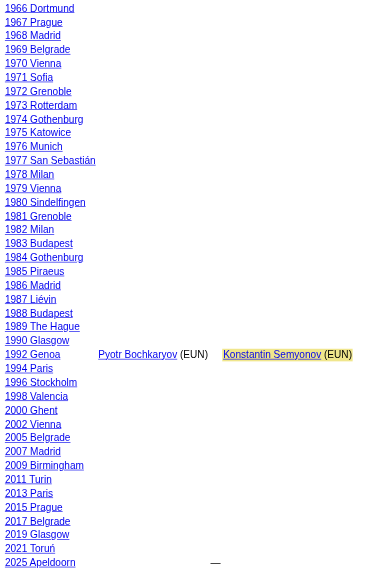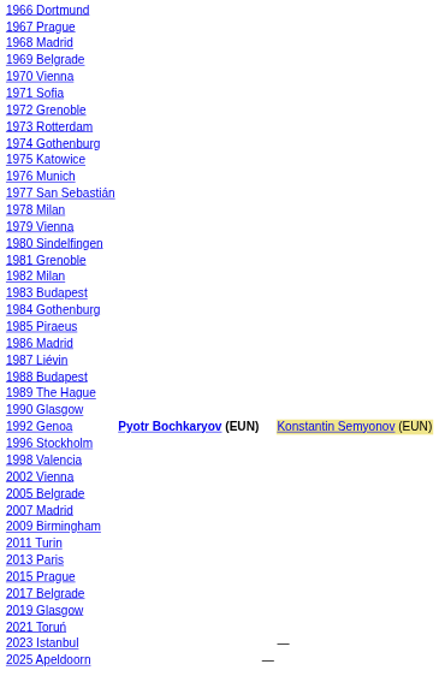 <table>
 <tr>
 <td><a href='#'>1966 Dortmund</a><br></td>
 <td></td>
 <td></td>
 <td></td>
 </tr>
 <tr>
 <td><a href='#'>1967 Prague</a><br></td>
 <td></td>
 <td></td>
 <td></td>
 </tr>
 <tr>
 <td><a href='#'>1968 Madrid</a><br></td>
 <td></td>
 <td></td>
 <td></td>
 </tr>
 <tr>
 <td><a href='#'>1969 Belgrade</a><br></td>
 <td></td>
 <td></td>
 <td></td>
 </tr>
 <tr>
 <td><a href='#'>1970 Vienna</a><br></td>
 <td></td>
 <td></td>
 <td></td>
 </tr>
 <tr>
 <td><a href='#'>1971 Sofia</a><br></td>
 <td></td>
 <td></td>
 <td></td>
 </tr>
 <tr>
 <td><a href='#'>1972 Grenoble</a><br></td>
 <td></td>
 <td></td>
 <td></td>
 </tr>
 <tr>
 <td><a href='#'>1973 Rotterdam</a><br></td>
 <td></td>
 <td></td>
 <td></td>
 </tr>
 <tr>
 <td><a href='#'>1974 Gothenburg</a><br></td>
 <td></td>
 <td></td>
 <td></td>
 </tr>
 <tr>
 <td><a href='#'>1975 Katowice</a><br></td>
 <td></td>
 <td></td>
 <td></td>
 </tr>
 <tr>
 <td><a href='#'>1976 Munich</a><br></td>
 <td></td>
 <td></td>
 <td></td>
 </tr>
 <tr>
 <td><a href='#'>1977 San Sebastián</a><br></td>
 <td></td>
 <td></td>
 <td></td>
 </tr>
 <tr>
 <td><a href='#'>1978 Milan</a><br></td>
 <td></td>
 <td></td>
 <td></td>
 </tr>
 <tr>
 <td><a href='#'>1979 Vienna</a><br></td>
 <td></td>
 <td></td>
 <td></td>
 </tr>
 <tr>
 <td><a href='#'>1980 Sindelfingen</a><br></td>
 <td></td>
 <td></td>
 <td></td>
 </tr>
 <tr>
 <td><a href='#'>1981 Grenoble</a><br></td>
 <td></td>
 <td></td>
 <td></td>
 </tr>
 <tr>
 <td><a href='#'>1982 Milan</a><br></td>
 <td></td>
 <td></td>
 <td></td>
 </tr>
 <tr>
 <td><a href='#'>1983 Budapest</a><br></td>
 <td></td>
 <td></td>
 <td></td>
 </tr>
 <tr>
 <td><a href='#'>1984 Gothenburg</a><br></td>
 <td></td>
 <td></td>
 <td></td>
 </tr>
 <tr>
 <td><a href='#'>1985 Piraeus</a><br></td>
 <td></td>
 <td></td>
 <td></td>
 </tr>
 <tr>
 <td><a href='#'>1986 Madrid</a><br></td>
 <td></td>
 <td></td>
 <td></td>
 </tr>
 <tr>
 <td><a href='#'>1987 Liévin</a><br></td>
 <td></td>
 <td></td>
 <td></td>
 </tr>
 <tr>
 <td><a href='#'>1988 Budapest</a><br></td>
 <td></td>
 <td></td>
 <td></td>
 </tr>
 <tr>
 <td><a href='#'>1989 The Hague</a><br></td>
 <td></td>
 <td></td>
 <td></td>
 </tr>
 <tr>
 <td><a href='#'>1990 Glasgow</a><br></td>
 <td></td>
 <td></td>
 <td><br></td>
 </tr>
 <tr>
 <td><a href='#'>1992 Genoa</a><br></td>
-<td> <a href='#'>Pyotr Bochkaryov</a> (EUN)</td>
+<td><strong> <a href='#'>Pyotr Bochkaryov</a> (EUN)</strong></td>
 <td></td>
 <td style="background: khaki;"> <a href='#'>Konstantin Semyonov</a> (EUN)</td>
-</tr>
-<tr>
-<td><a href='#'>1994 Paris</a><br></td>
-<td></td>
-<td></td>
-<td></td>
 </tr>
 <tr>
 <td><a href='#'>1996 Stockholm</a><br></td>
 <td></td>
 <td></td>
 <td></td>
 </tr>
 <tr>
 <td><a href='#'>1998 Valencia</a><br></td>
-<td></td>
-<td></td>
-<td></td>
-</tr>
-<tr>
-<td><a href='#'>2000 Ghent</a><br></td>
 <td></td>
 <td></td>
 <td></td>
 </tr>
 <tr>
 <td><a href='#'>2002 Vienna</a><br></td>
 <td></td>
 <td></td>
 <td></td>
 </tr>
 <tr>
 <td><a href='#'>2005 Belgrade</a><br></td>
 <td></td>
 <td></td>
 <td></td>
 </tr>
 <tr>
 <td><a href='#'>2007 Madrid</a><br></td>
 <td></td>
 <td></td>
 <td></td>
 </tr>
 <tr>
 <td><a href='#'>2009 Birmingham</a><br></td>
 <td></td>
 <td></td>
 <td></td>
 </tr>
 <tr>
 <td><a href='#'>2011 Turin</a><br></td>
 <td></td>
 <td></td>
 <td></td>
 </tr>
 <tr>
 <td><a href='#'>2013 Paris</a><br></td>
 <td></td>
 <td></td>
 <td></td>
 </tr>
 <tr>
 <td><a href='#'>2015 Prague</a><br></td>
 <td></td>
 <td></td>
 <td></td>
 </tr>
 <tr>
 <td><a href='#'>2017 Belgrade</a><br></td>
 <td></td>
 <td></td>
 <td></td>
 </tr>
 <tr>
 <td><a href='#'>2019 Glasgow</a><br></td>
 <td></td>
 <td></td>
 <td></td>
 </tr>
 <tr>
 <td><a href='#'>2021 Toruń</a><br></td>
 <td></td>
 <td></td>
 <td></td>
 </tr>
 <tr>
+<td><a href='#'>2023 Istanbul</a><br></td>
+<td></td>
+<td><br></td>
+<td>—</td>
+</tr>
+<tr>
 <td><a href='#'>2025 Apeldoorn</a><br></td>
 <td><br></td>
 <td>—</td>
 <td></td>
 </tr>
 <tr>
 </tr>
 </table>
